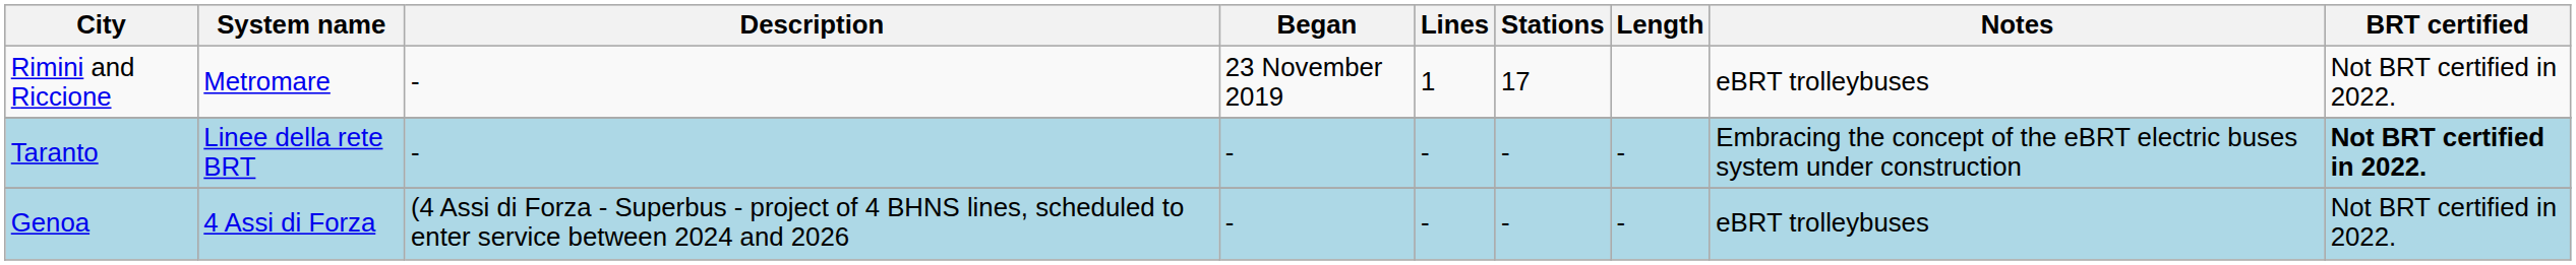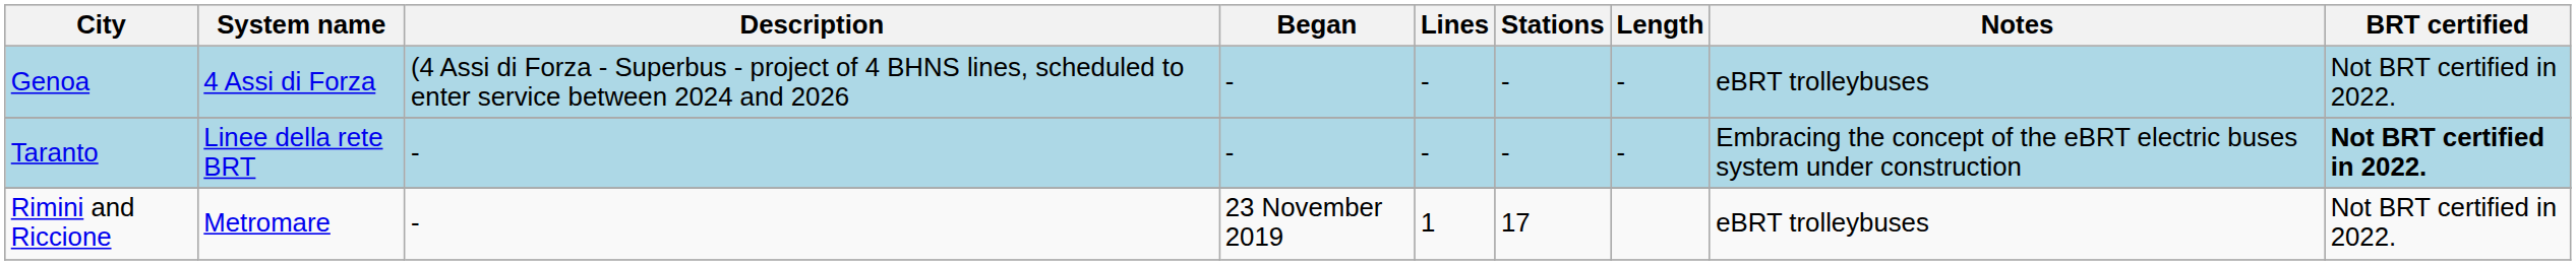 <table class="wikitable">
 <tr>
 <th>City</th>
 <th>System name</th>
 <th>Description</th>
 <th>Began</th>
 <th>Lines</th>
 <th>Stations</th>
 <th>Length</th>
 <th>Notes</th>
 <th>BRT certified</th>
 </tr>
-<tr>
-<td><a href='#'>Rimini</a> and <a href='#'>Riccione</a></td>
-<td><a href='#'>Metromare</a></td>
+<tr style="background:lightblue;">
+<td><a href='#'>Genoa</a></td>
+<td><a href='#'>4 Assi di Forza</a></td>
+<td>(4 Assi di Forza - Superbus - project of 4 BHNS lines, scheduled to enter service between 2024 and 2026</td>
 <td>-</td>
-<td>23 November 2019</td>
-<td>1</td>
-<td>17</td>
-<td></td>
+<td>-</td>
+<td>-</td>
+<td>-</td>
 <td>eBRT trolleybuses</td>
 <td>Not BRT certified in 2022.</td>
 </tr>
 <tr>
 </tr>
 <tr style="background:lightblue;">
 <td><a href='#'>Taranto</a></td>
 <td><a href='#'>Linee della rete BRT</a></td>
 <td>-</td>
 <td>-</td>
 <td>-</td>
 <td>-</td>
 <td>-</td>
 <td>Embracing the concept of the eBRT electric buses system under construction</td>
 <td><strong>Not BRT certified in 2022.</strong></td>
 </tr>
 <tr>
 </tr>
-<tr style="background:lightblue;">
-<td><a href='#'>Genoa</a></td>
-<td><a href='#'>4 Assi di Forza</a></td>
-<td>(4 Assi di Forza - Superbus - project of 4 BHNS lines, scheduled to enter service between 2024 and 2026</td>
+<tr>
+<td><a href='#'>Rimini</a> and <a href='#'>Riccione</a></td>
+<td><a href='#'>Metromare</a></td>
 <td>-</td>
-<td>-</td>
-<td>-</td>
-<td>-</td>
+<td>23 November 2019</td>
+<td>1</td>
+<td>17</td>
+<td></td>
 <td>eBRT trolleybuses</td>
 <td>Not BRT certified in 2022.</td>
 </tr>
 </table>
